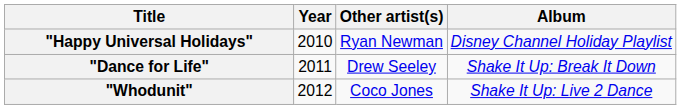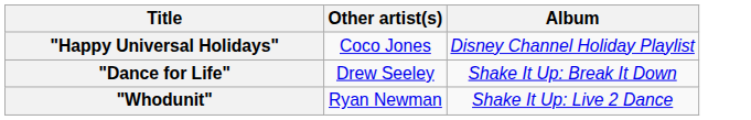 <table class="wikitable plainrowheaders" style="text-align:center;" border="1">
 <tr>
 <th scope="col" style="width:18em;">Title</th>
-<th scope="col">Year</th>
 <th scope="col">Other artist(s)</th>
 <th scope="col">Album</th>
 </tr>
 <tr>
 <th scope="row">"Happy Universal Holidays"</th>
-<td>2010</td>
-<td><a href='#'>Ryan Newman</a></td>
+<td><a href='#'>Coco Jones</a></td>
 <td><em><a href='#'>Disney Channel Holiday Playlist</a></em></td>
 </tr>
 <tr>
 <th scope="row">"Dance for Life"</th>
-<td>2011</td>
 <td><a href='#'>Drew Seeley</a></td>
 <td><em><a href='#'>Shake It Up: Break It Down</a></em></td>
 </tr>
 <tr>
 <th scope="row">"Whodunit"</th>
-<td>2012</td>
-<td><a href='#'>Coco Jones</a></td>
+<td><a href='#'>Ryan Newman</a></td>
 <td><em><a href='#'>Shake It Up: Live 2 Dance</a></em></td>
 </tr>
 </table>
